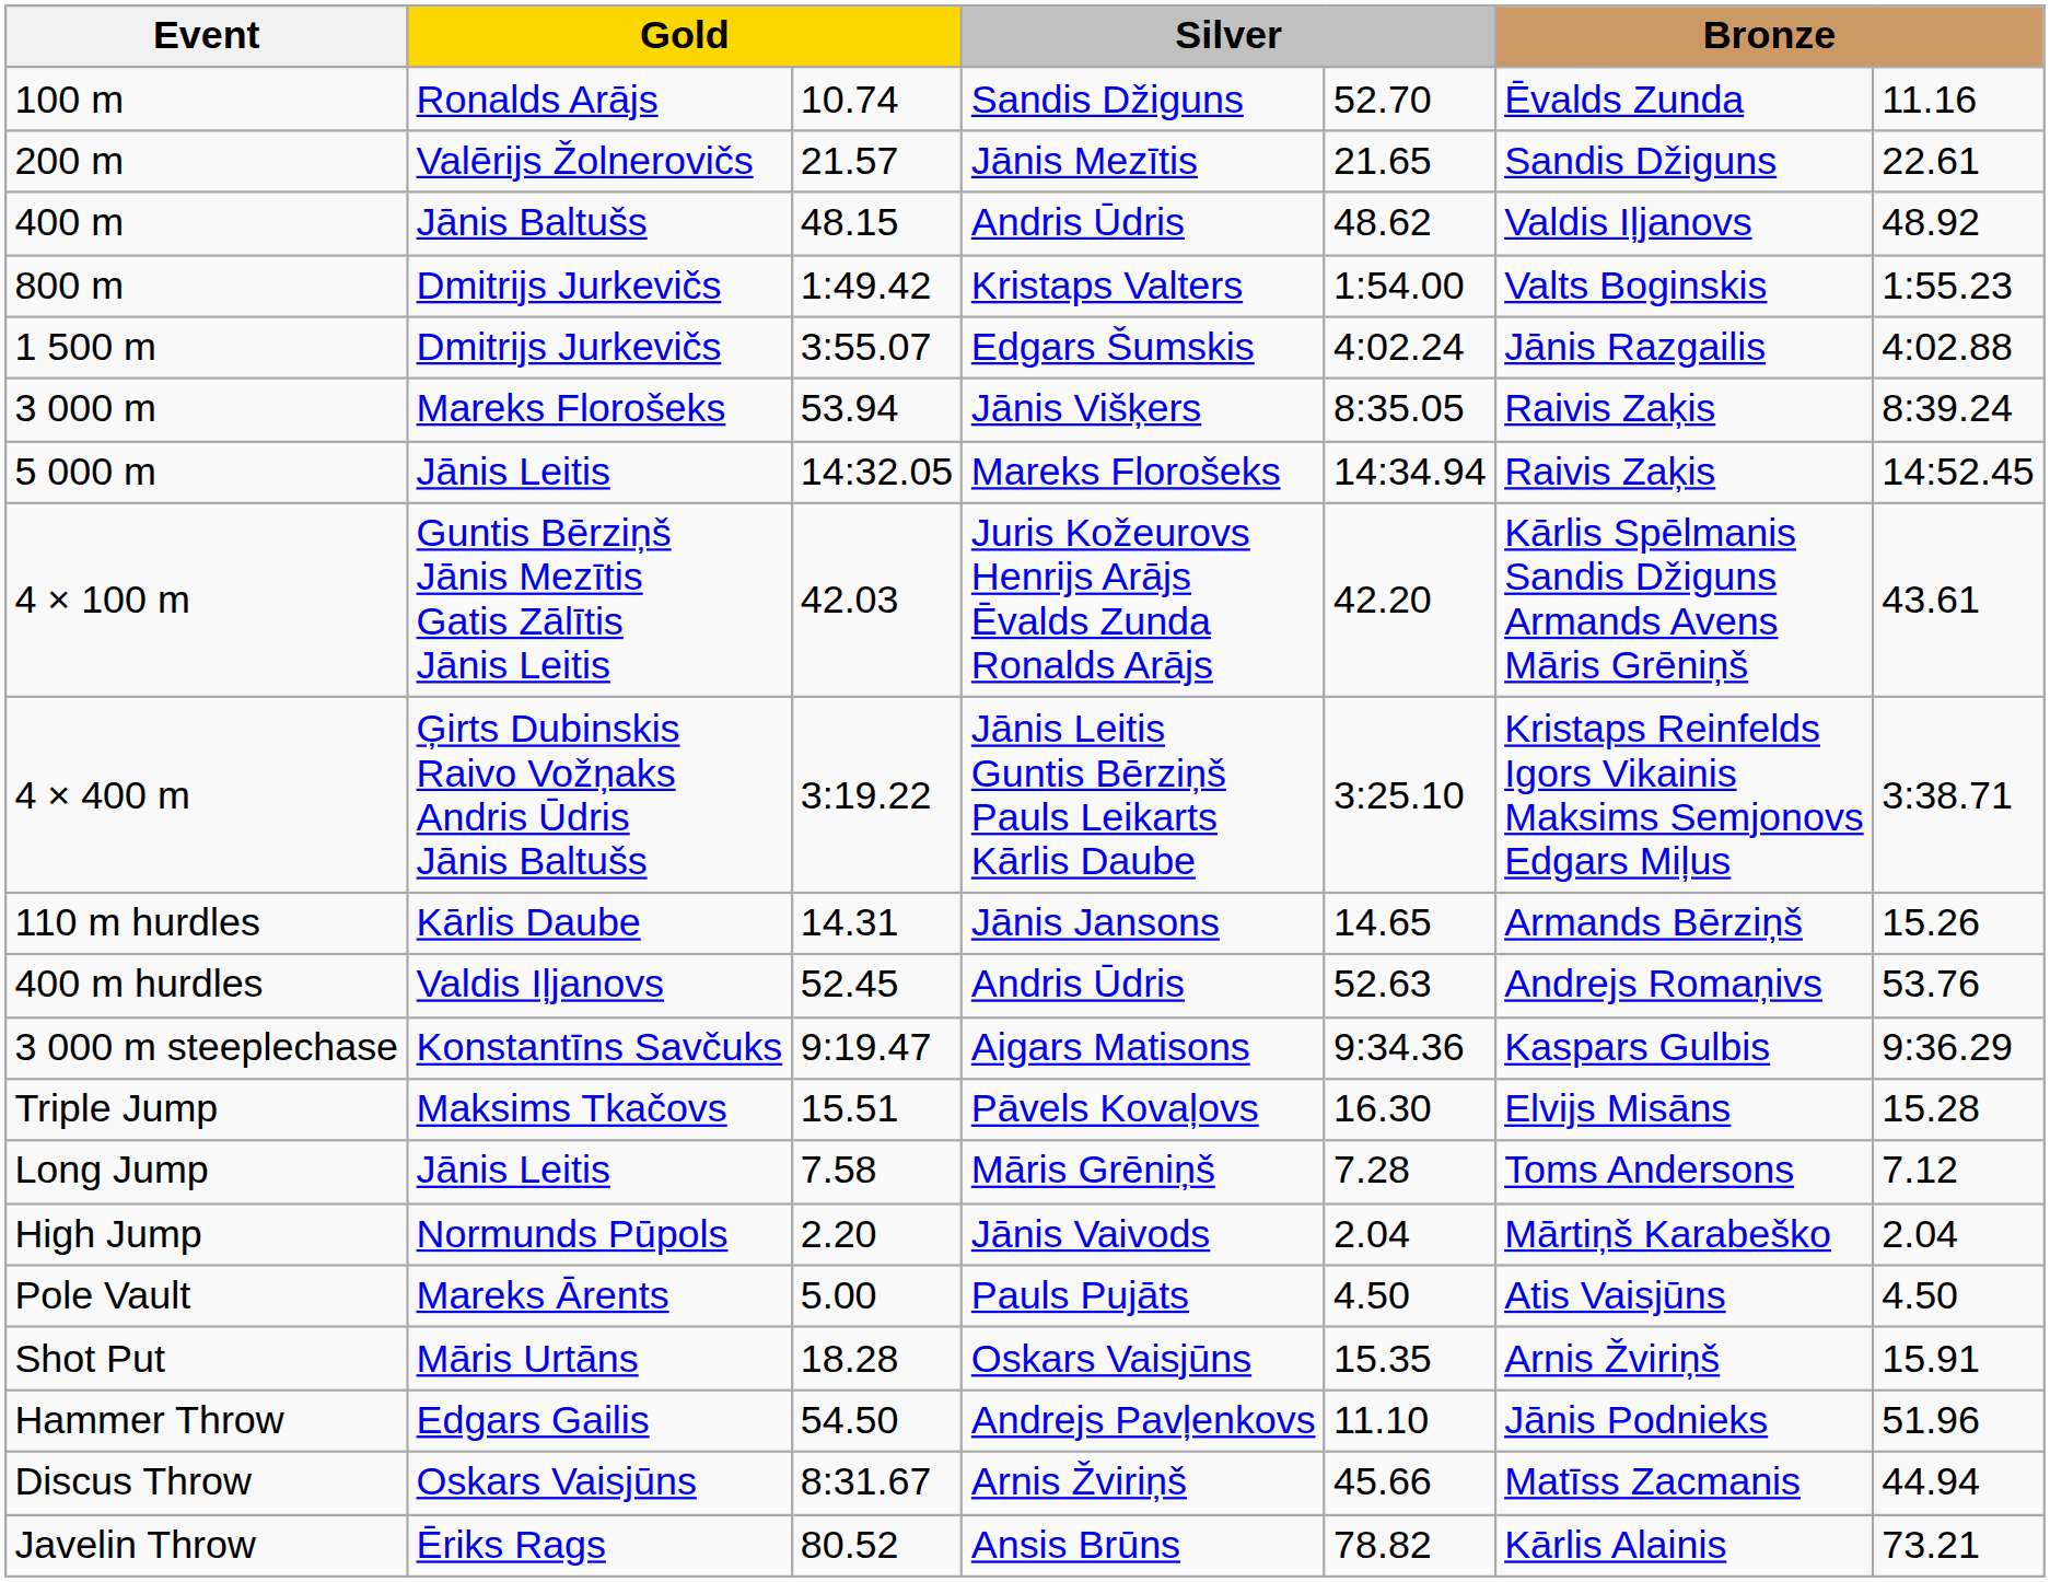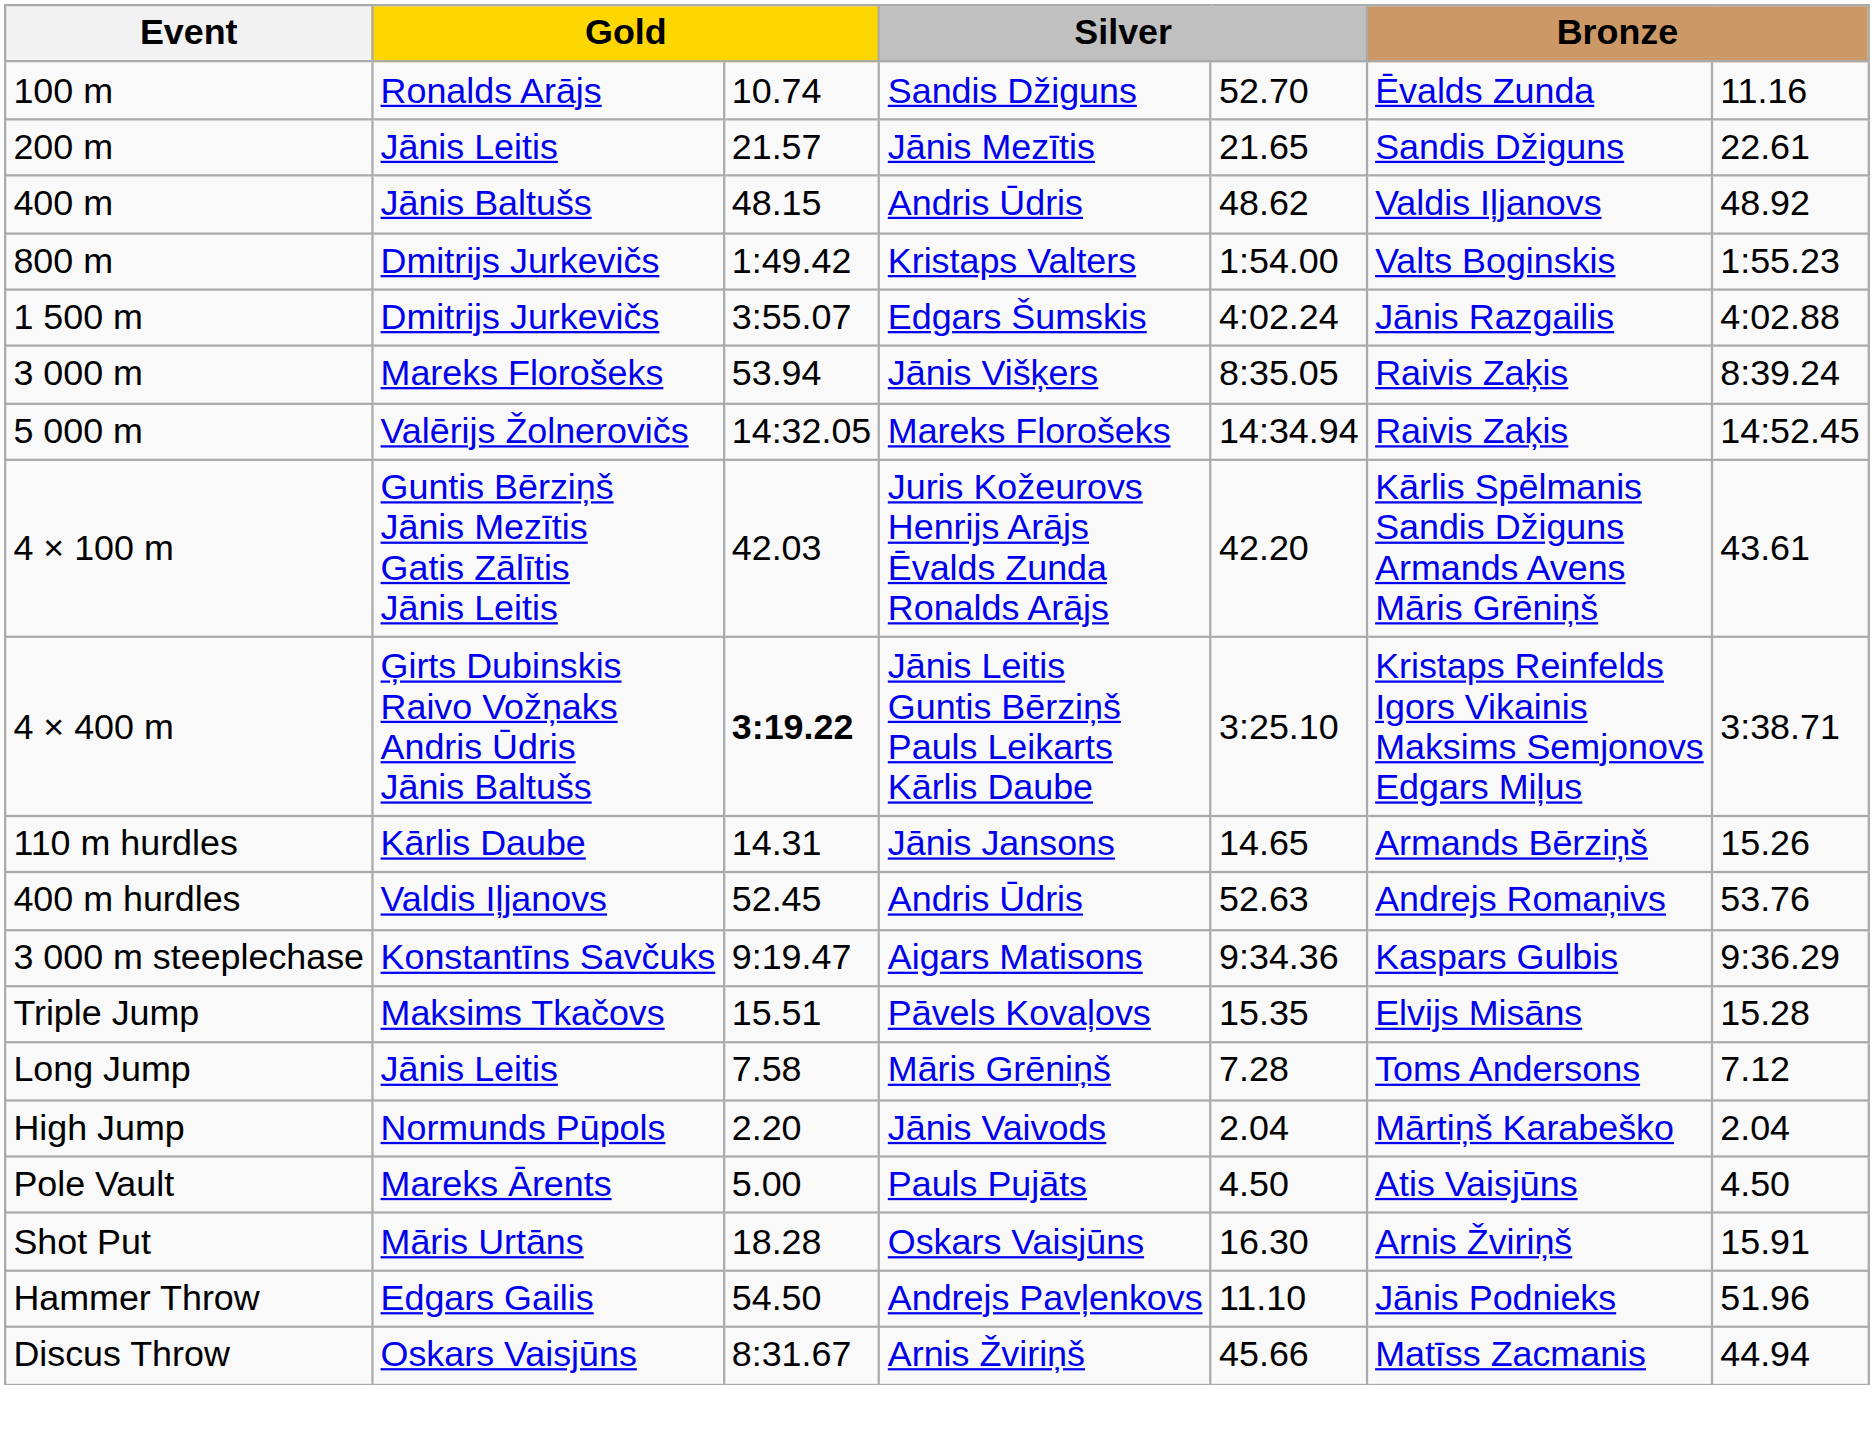 <table class="wikitable">
 <tr>
 <th>Event</th>
 <th style="background:gold;" colspan=2>Gold</th>
 <th style="background:silver;" colspan=2>Silver</th>
 <th style="background:#CC9966;" colspan=2>Bronze</th>
 </tr>
 <tr>
 <td>100 m</td>
 <td><a href='#'>Ronalds Arājs</a></td>
 <td>10.74</td>
 <td><a href='#'>Sandis Džiguns</a></td>
 <td>52.70</td>
 <td><a href='#'>Ēvalds Zunda</a></td>
 <td>11.16</td>
 </tr>
 <tr>
 <td>200 m</td>
-<td><a href='#'>Valērijs Žolnerovičs</a></td>
+<td><a href='#'>Jānis Leitis</a></td>
 <td>21.57</td>
 <td><a href='#'>Jānis Mezītis</a></td>
 <td>21.65</td>
 <td><a href='#'>Sandis Džiguns</a></td>
 <td>22.61</td>
 </tr>
 <tr>
 <td>400 m</td>
 <td><a href='#'>Jānis Baltušs</a></td>
 <td>48.15</td>
 <td><a href='#'>Andris Ūdris</a></td>
 <td>48.62</td>
 <td><a href='#'>Valdis Iļjanovs</a></td>
 <td>48.92</td>
 </tr>
 <tr>
 <td>800 m</td>
 <td><a href='#'>Dmitrijs Jurkevičs</a></td>
 <td>1:49.42</td>
 <td><a href='#'>Kristaps Valters</a></td>
 <td>1:54.00</td>
 <td><a href='#'>Valts Boginskis</a></td>
 <td>1:55.23</td>
 </tr>
 <tr>
 <td>1 500 m</td>
 <td><a href='#'>Dmitrijs Jurkevičs</a></td>
 <td>3:55.07</td>
 <td><a href='#'>Edgars Šumskis</a></td>
 <td>4:02.24</td>
 <td><a href='#'>Jānis Razgailis</a></td>
 <td>4:02.88</td>
 </tr>
 <tr>
 <td>3 000 m</td>
 <td><a href='#'>Mareks Florošeks</a></td>
 <td>53.94</td>
 <td><a href='#'>Jānis Višķers</a></td>
 <td>8:35.05</td>
 <td><a href='#'>Raivis Zaķis</a></td>
 <td>8:39.24</td>
 </tr>
 <tr>
 <td>5 000 m</td>
-<td><a href='#'>Jānis Leitis</a></td>
+<td><a href='#'>Valērijs Žolnerovičs</a></td>
 <td>14:32.05</td>
 <td><a href='#'>Mareks Florošeks</a></td>
 <td>14:34.94</td>
 <td><a href='#'>Raivis Zaķis</a></td>
 <td>14:52.45</td>
 </tr>
 <tr>
 <td>4 × 100 m</td>
 <td><a href='#'>Guntis Bērziņš</a><br><a href='#'>Jānis Mezītis</a><br><a href='#'>Gatis Zālītis</a><br><a href='#'>Jānis Leitis</a></td>
 <td>42.03</td>
 <td><a href='#'>Juris Kožeurovs</a><br><a href='#'>Henrijs Arājs</a><br><a href='#'>Ēvalds Zunda</a><br><a href='#'>Ronalds Arājs</a></td>
 <td>42.20</td>
 <td><a href='#'>Kārlis Spēlmanis</a><br><a href='#'>Sandis Džiguns</a><br><a href='#'>Armands Avens</a><br><a href='#'>Māris Grēniņš</a></td>
 <td>43.61</td>
 </tr>
 <tr>
 <td>4 × 400 m</td>
 <td><a href='#'>Ģirts Dubinskis</a><br><a href='#'>Raivo Vožņaks</a><br><a href='#'>Andris Ūdris</a><br><a href='#'>Jānis Baltušs</a></td>
-<td>3:19.22</td>
+<td><strong>3:19.22</strong></td>
 <td><a href='#'>Jānis Leitis</a><br><a href='#'>Guntis Bērziņš</a><br><a href='#'>Pauls Leikarts</a><br><a href='#'>Kārlis Daube</a></td>
 <td>3:25.10</td>
 <td><a href='#'>Kristaps Reinfelds</a><br><a href='#'>Igors Vikainis</a><br><a href='#'>Maksims Semjonovs</a><br><a href='#'>Edgars Miļus</a></td>
 <td>3:38.71</td>
 </tr>
 <tr>
 <td>110 m hurdles</td>
 <td><a href='#'>Kārlis Daube</a></td>
 <td>14.31</td>
 <td><a href='#'>Jānis Jansons</a></td>
 <td>14.65</td>
 <td><a href='#'>Armands Bērziņš</a></td>
 <td>15.26</td>
 </tr>
 <tr>
 <td>400 m hurdles</td>
 <td><a href='#'>Valdis Iļjanovs</a></td>
 <td>52.45</td>
 <td><a href='#'>Andris Ūdris</a></td>
 <td>52.63</td>
 <td><a href='#'>Andrejs Romaņivs</a></td>
 <td>53.76</td>
 </tr>
 <tr>
 <td>3 000 m steeplechase</td>
 <td><a href='#'>Konstantīns Savčuks</a></td>
 <td>9:19.47</td>
 <td><a href='#'>Aigars Matisons</a></td>
 <td>9:34.36</td>
 <td><a href='#'>Kaspars Gulbis</a></td>
 <td>9:36.29</td>
 </tr>
 <tr>
 <td>Triple Jump</td>
 <td><a href='#'>Maksims Tkačovs</a></td>
 <td>15.51</td>
 <td><a href='#'>Pāvels Kovaļovs</a></td>
-<td>16.30</td>
+<td>15.35</td>
 <td><a href='#'>Elvijs Misāns</a></td>
 <td>15.28</td>
 </tr>
 <tr>
 <td>Long Jump</td>
 <td><a href='#'>Jānis Leitis</a></td>
 <td>7.58</td>
 <td><a href='#'>Māris Grēniņš</a></td>
 <td>7.28</td>
 <td><a href='#'>Toms Andersons</a></td>
 <td>7.12</td>
 </tr>
 <tr>
 <td>High Jump</td>
 <td><a href='#'>Normunds Pūpols</a></td>
 <td>2.20</td>
 <td><a href='#'>Jānis Vaivods</a></td>
 <td>2.04</td>
 <td><a href='#'>Mārtiņš Karabeško</a></td>
 <td>2.04</td>
 </tr>
 <tr>
 <td>Pole Vault</td>
 <td><a href='#'>Mareks Ārents</a></td>
 <td>5.00</td>
 <td><a href='#'>Pauls Pujāts</a></td>
 <td>4.50</td>
 <td><a href='#'>Atis Vaisjūns</a></td>
 <td>4.50</td>
 </tr>
 <tr>
 <td>Shot Put</td>
 <td><a href='#'>Māris Urtāns</a></td>
 <td>18.28</td>
 <td><a href='#'>Oskars Vaisjūns</a></td>
-<td>15.35</td>
+<td>16.30</td>
 <td><a href='#'>Arnis Žviriņš</a></td>
 <td>15.91</td>
 </tr>
 <tr>
 <td>Hammer Throw</td>
 <td><a href='#'>Edgars Gailis</a></td>
 <td>54.50</td>
 <td><a href='#'>Andrejs Pavļenkovs</a></td>
 <td>11.10</td>
 <td><a href='#'>Jānis Podnieks</a></td>
 <td>51.96</td>
 </tr>
 <tr>
 <td>Discus Throw</td>
 <td><a href='#'>Oskars Vaisjūns</a></td>
 <td>8:31.67</td>
 <td><a href='#'>Arnis Žviriņš</a></td>
 <td>45.66</td>
 <td><a href='#'>Matīss Zacmanis</a></td>
 <td>44.94</td>
 </tr>
-<tr>
-<td>Javelin Throw</td>
-<td><a href='#'>Ēriks Rags</a></td>
-<td>80.52</td>
-<td><a href='#'>Ansis Brūns</a></td>
-<td>78.82</td>
-<td><a href='#'>Kārlis Alainis</a></td>
-<td>73.21</td>
-</tr>
 </table>
